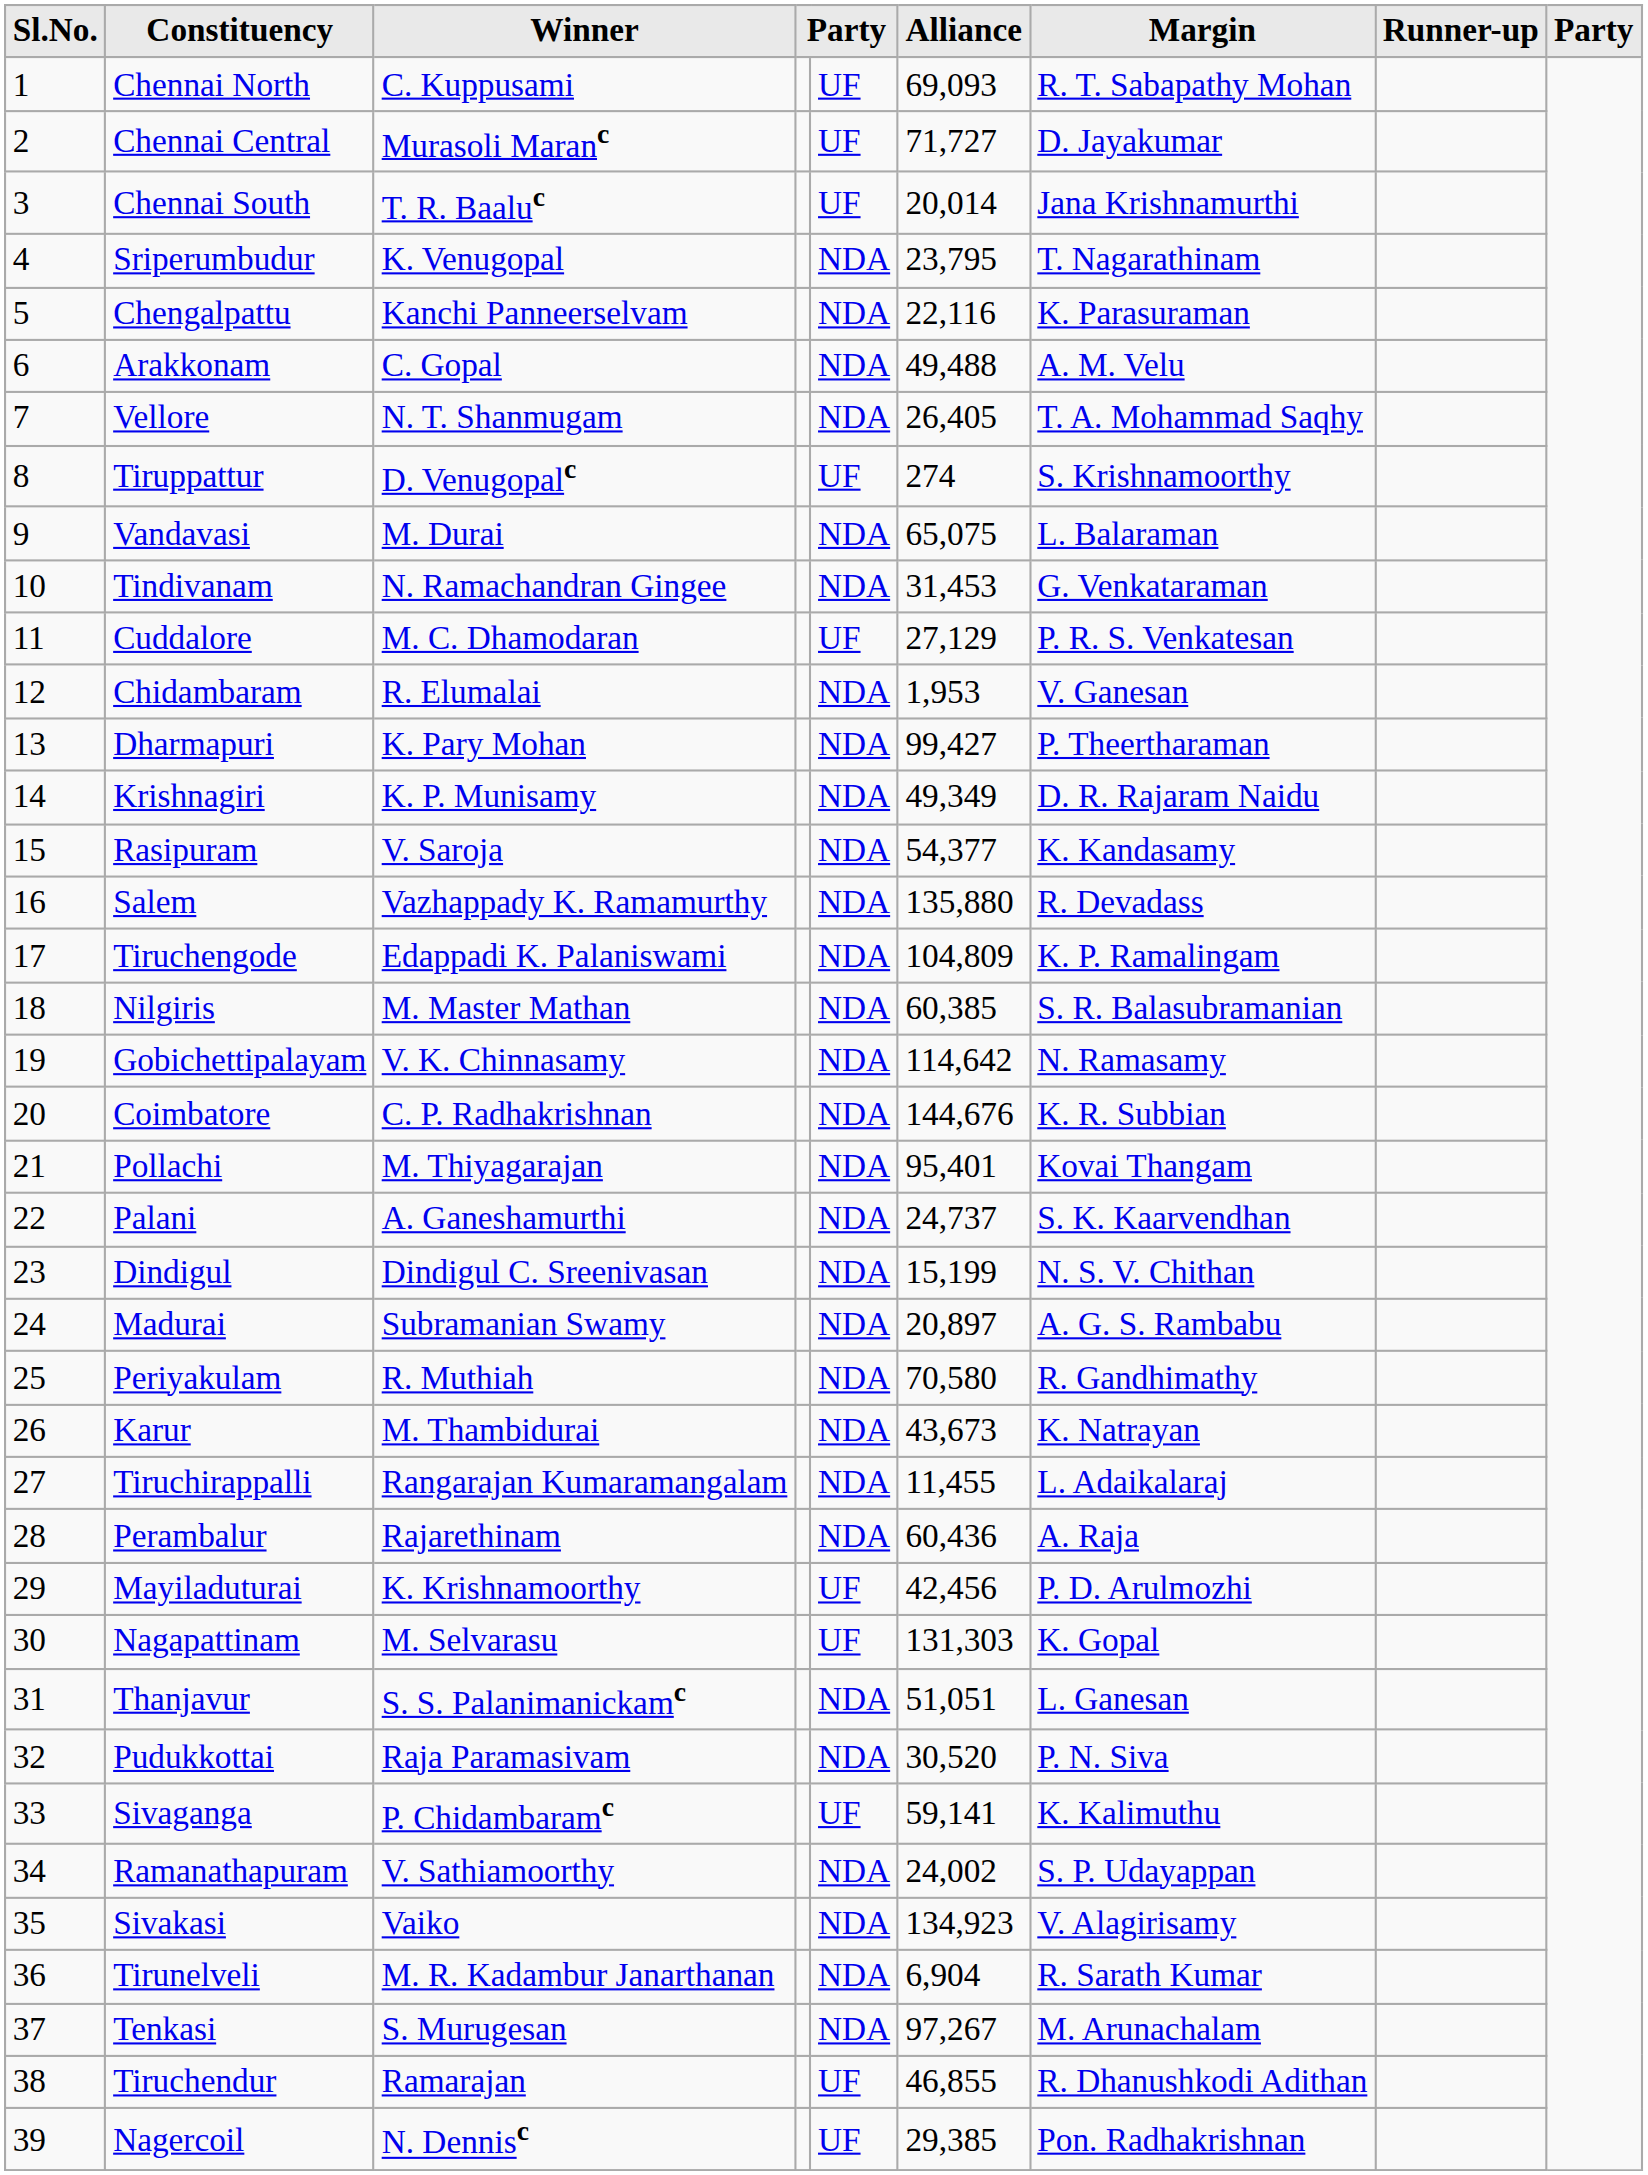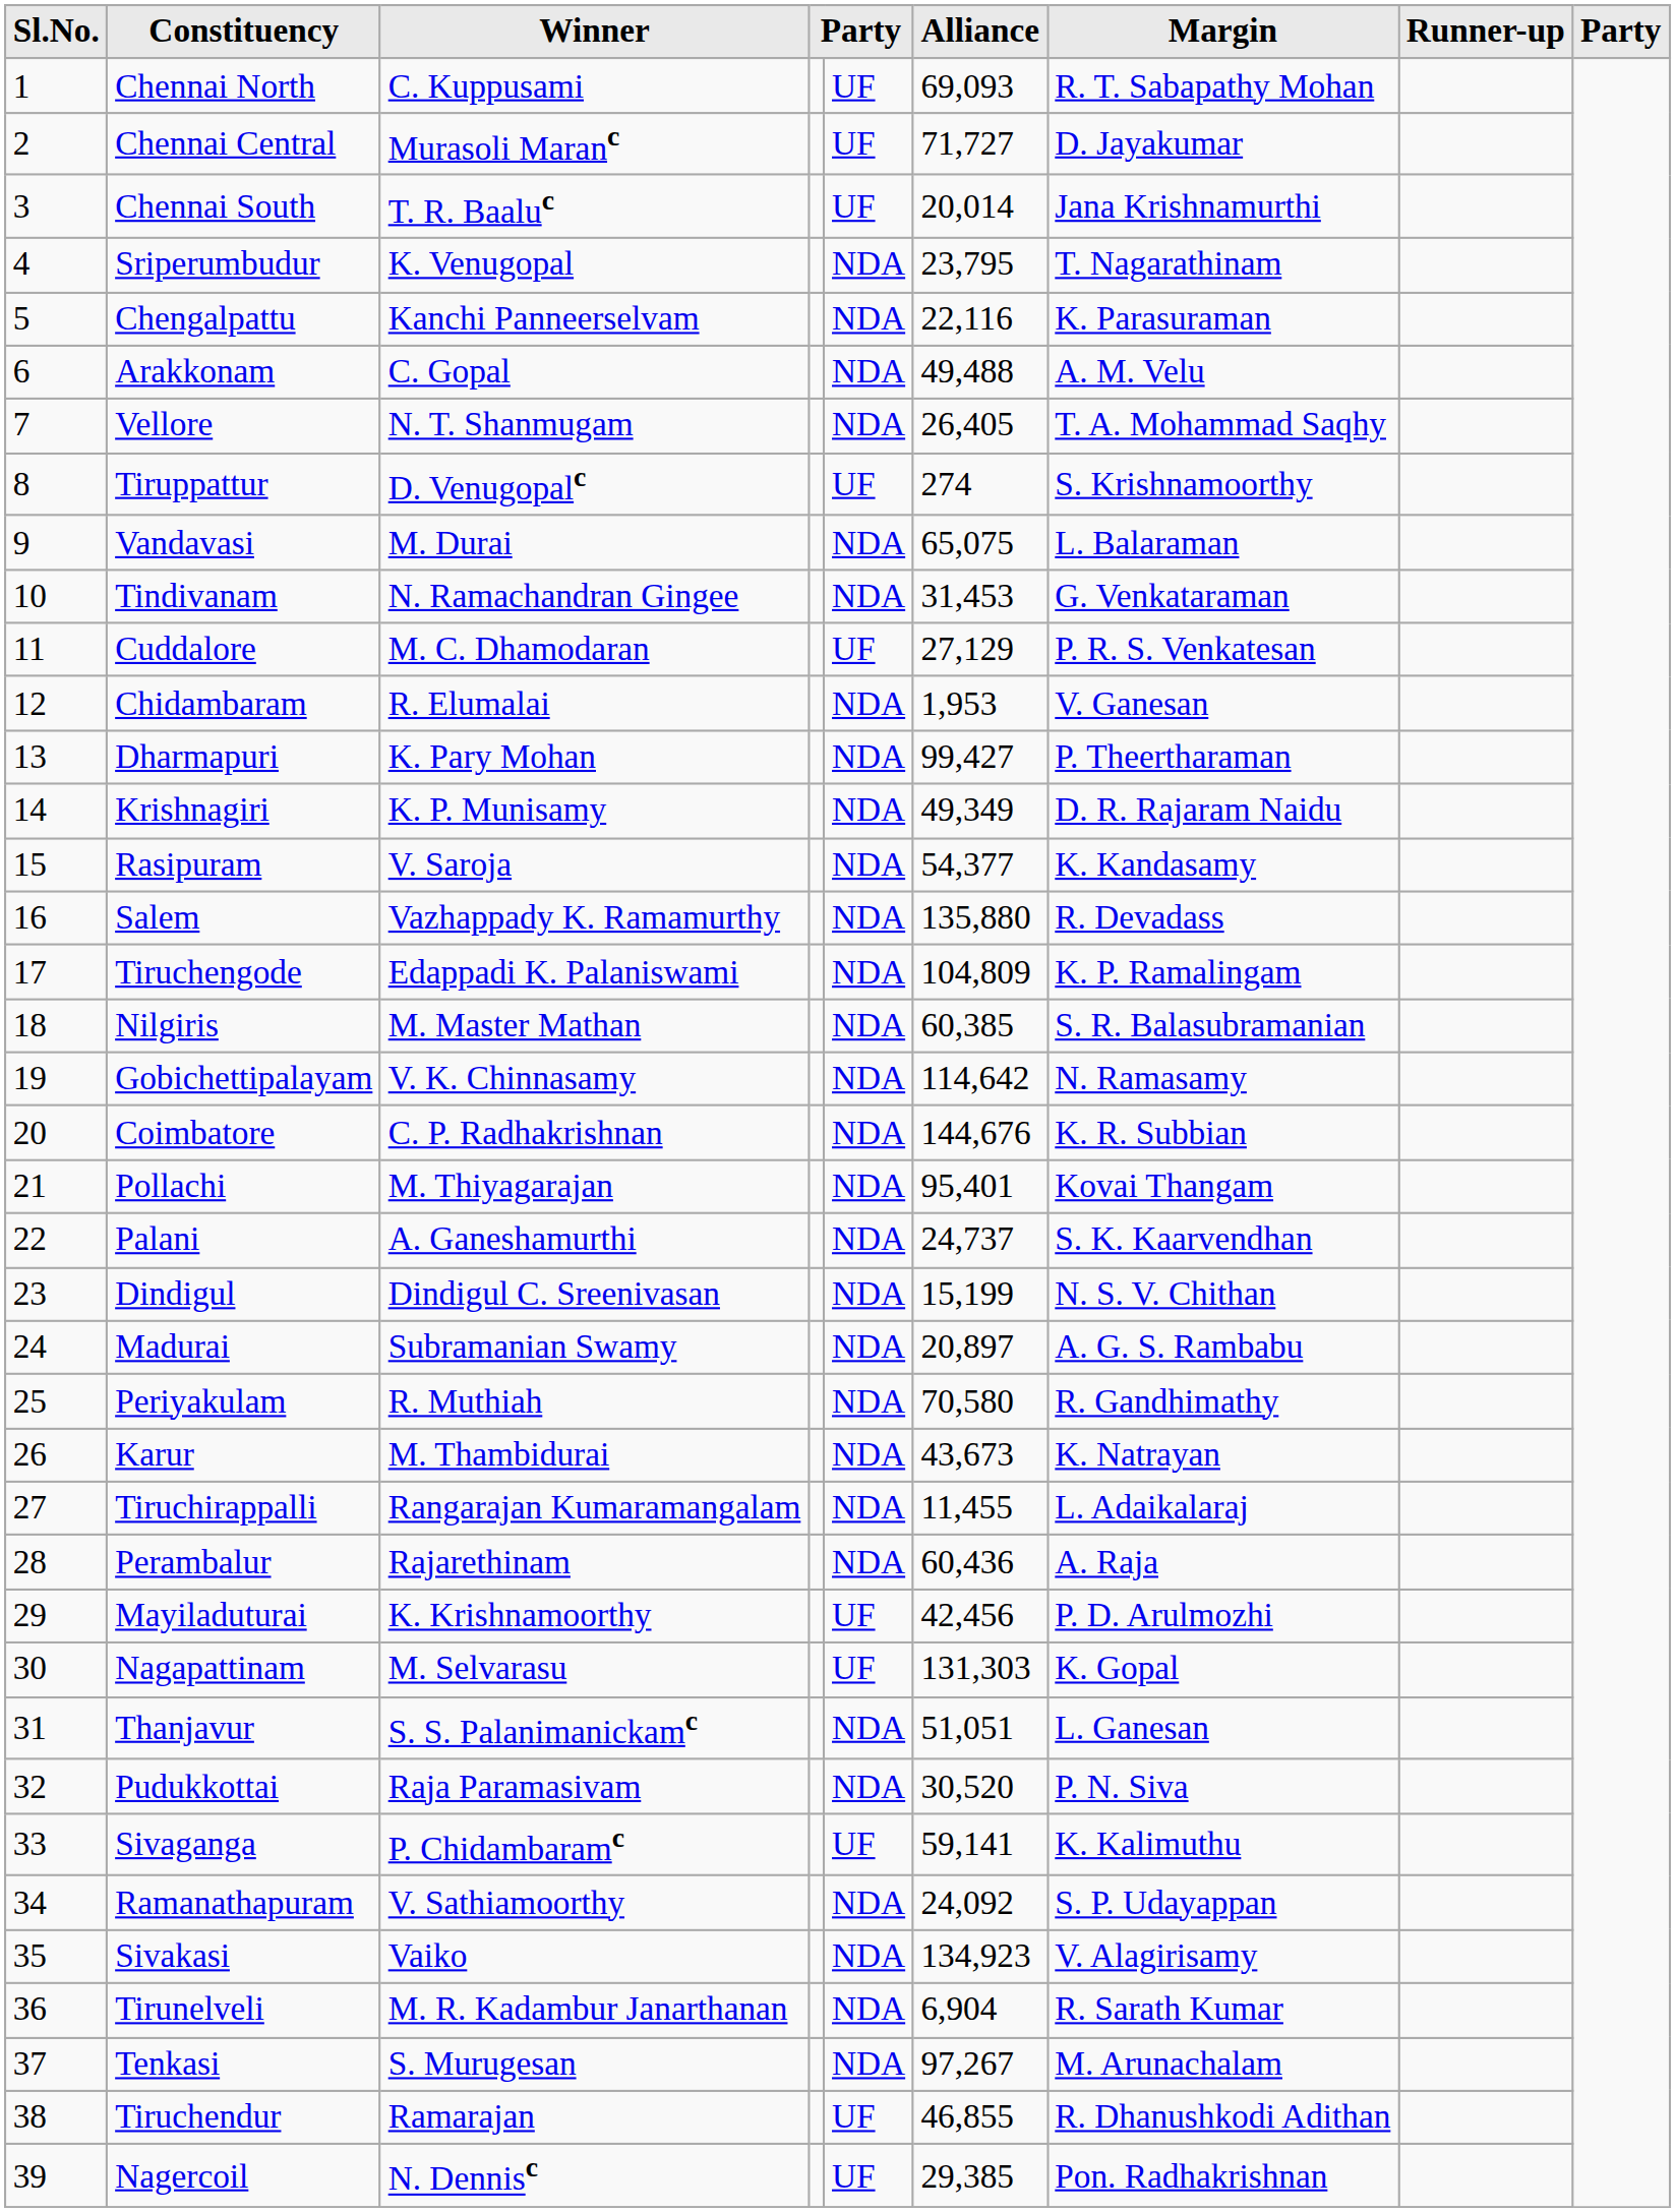 <table class="wikitable sortable">
 <tr>
 <th style="background-color:#E9E9E9" align=left valign=top>Sl.No.</th>
 <th style="background-color:#E9E9E9" align=left valign=top>Constituency</th>
 <th style="background-color:#E9E9E9" align=left valign=top>Winner</th>
 <th style="background-color:#E9E9E9" align=right colspan="2">Party</th>
 <th style="background-color:#E9E9E9" align=right>Alliance</th>
 <th style="background-color:#E9E9E9" align=right>Margin</th>
 <th style="background-color:#E9E9E9" align=right>Runner-up</th>
 <th style="background-color:#E9E9E9" align=right colspan="2">Party</th>
 </tr>
 <tr>
 <td>1</td>
 <td><a href='#'>Chennai North</a></td>
 <td><a href='#'>C. Kuppusami</a></td>
 <td></td>
 <td><a href='#'>UF</a></td>
 <td>69,093</td>
 <td><a href='#'>R. T. Sabapathy Mohan</a></td>
 <td></td>
 </tr>
 <tr>
 <td>2</td>
 <td><a href='#'>Chennai Central</a></td>
 <td><a href='#'>Murasoli Maran</a><sup><strong>c</strong></sup></td>
 <td></td>
 <td><a href='#'>UF</a></td>
 <td>71,727</td>
 <td><a href='#'>D. Jayakumar</a></td>
 <td></td>
 </tr>
 <tr>
 <td>3</td>
 <td><a href='#'>Chennai South</a></td>
 <td><a href='#'>T. R. Baalu</a><sup><strong>c</strong></sup></td>
 <td></td>
 <td><a href='#'>UF</a></td>
 <td>20,014</td>
 <td><a href='#'>Jana Krishnamurthi</a></td>
 <td></td>
 </tr>
 <tr>
 <td>4</td>
 <td><a href='#'>Sriperumbudur</a></td>
 <td><a href='#'>K. Venugopal</a></td>
 <td></td>
 <td><a href='#'>NDA</a></td>
 <td>23,795</td>
 <td><a href='#'>T. Nagarathinam</a></td>
 <td></td>
 </tr>
 <tr>
 <td>5</td>
 <td><a href='#'>Chengalpattu</a></td>
 <td><a href='#'>Kanchi Panneerselvam</a></td>
 <td></td>
 <td><a href='#'>NDA</a></td>
 <td>22,116</td>
 <td><a href='#'>K. Parasuraman</a></td>
 <td></td>
 </tr>
 <tr>
 <td>6</td>
 <td><a href='#'>Arakkonam</a></td>
 <td><a href='#'>C. Gopal</a></td>
 <td></td>
 <td><a href='#'>NDA</a></td>
 <td>49,488</td>
 <td><a href='#'>A. M. Velu</a></td>
 <td></td>
 </tr>
 <tr>
 <td>7</td>
 <td><a href='#'>Vellore</a></td>
 <td><a href='#'>N. T. Shanmugam</a></td>
 <td></td>
 <td><a href='#'>NDA</a></td>
 <td>26,405</td>
 <td><a href='#'>T. A. Mohammad Saqhy</a></td>
 <td></td>
 </tr>
 <tr>
 <td>8</td>
 <td><a href='#'>Tiruppattur</a></td>
 <td><a href='#'>D. Venugopal</a><sup><strong>c</strong></sup></td>
 <td></td>
 <td><a href='#'>UF</a></td>
 <td>274</td>
 <td><a href='#'>S. Krishnamoorthy</a></td>
 <td></td>
 </tr>
 <tr>
 <td>9</td>
 <td><a href='#'>Vandavasi</a></td>
 <td><a href='#'>M. Durai</a></td>
 <td></td>
 <td><a href='#'>NDA</a></td>
 <td>65,075</td>
 <td><a href='#'>L. Balaraman</a></td>
 <td></td>
 </tr>
 <tr>
 <td>10</td>
 <td><a href='#'>Tindivanam</a></td>
 <td><a href='#'>N. Ramachandran Gingee</a></td>
 <td></td>
 <td><a href='#'>NDA</a></td>
 <td>31,453</td>
 <td><a href='#'>G. Venkataraman</a></td>
 <td></td>
 </tr>
 <tr>
 <td>11</td>
 <td><a href='#'>Cuddalore</a></td>
 <td><a href='#'>M. C. Dhamodaran</a></td>
 <td></td>
 <td><a href='#'>UF</a></td>
 <td>27,129</td>
 <td><a href='#'>P. R. S. Venkatesan</a></td>
 <td></td>
 </tr>
 <tr>
 <td>12</td>
 <td><a href='#'>Chidambaram</a></td>
 <td><a href='#'>R. Elumalai</a></td>
 <td></td>
 <td><a href='#'>NDA</a></td>
 <td>1,953</td>
 <td><a href='#'>V. Ganesan</a></td>
 <td></td>
 </tr>
 <tr>
 <td>13</td>
 <td><a href='#'>Dharmapuri</a></td>
 <td><a href='#'>K. Pary Mohan</a></td>
 <td></td>
 <td><a href='#'>NDA</a></td>
 <td>99,427</td>
 <td><a href='#'>P. Theertharaman</a></td>
 <td></td>
 </tr>
 <tr>
 <td>14</td>
 <td><a href='#'>Krishnagiri</a></td>
 <td><a href='#'>K. P. Munisamy</a></td>
 <td></td>
 <td><a href='#'>NDA</a></td>
 <td>49,349</td>
 <td><a href='#'>D. R. Rajaram Naidu</a></td>
 <td></td>
 </tr>
 <tr>
 <td>15</td>
 <td><a href='#'>Rasipuram</a></td>
 <td><a href='#'>V. Saroja</a></td>
 <td></td>
 <td><a href='#'>NDA</a></td>
 <td>54,377</td>
 <td><a href='#'>K. Kandasamy</a></td>
 <td></td>
 </tr>
 <tr>
 <td>16</td>
 <td><a href='#'>Salem</a></td>
 <td><a href='#'>Vazhappady K. Ramamurthy</a></td>
 <td></td>
 <td><a href='#'>NDA</a></td>
 <td>135,880</td>
 <td><a href='#'>R. Devadass</a></td>
 <td></td>
 </tr>
 <tr>
 <td>17</td>
 <td><a href='#'>Tiruchengode</a></td>
 <td><a href='#'>Edappadi K. Palaniswami</a></td>
 <td></td>
 <td><a href='#'>NDA</a></td>
 <td>104,809</td>
 <td><a href='#'>K. P. Ramalingam</a></td>
 <td></td>
 </tr>
 <tr>
 <td>18</td>
 <td><a href='#'>Nilgiris</a></td>
 <td><a href='#'>M. Master Mathan</a></td>
 <td></td>
 <td><a href='#'>NDA</a></td>
 <td>60,385</td>
 <td><a href='#'>S. R. Balasubramanian</a></td>
 <td></td>
 </tr>
 <tr>
 <td>19</td>
 <td><a href='#'>Gobichettipalayam</a></td>
 <td><a href='#'>V. K. Chinnasamy</a></td>
 <td></td>
 <td><a href='#'>NDA</a></td>
 <td>114,642</td>
 <td><a href='#'>N. Ramasamy</a></td>
 <td></td>
 </tr>
 <tr>
 <td>20</td>
 <td><a href='#'>Coimbatore</a></td>
 <td><a href='#'>C. P. Radhakrishnan</a></td>
 <td></td>
 <td><a href='#'>NDA</a></td>
 <td>144,676</td>
 <td><a href='#'>K. R. Subbian</a></td>
 <td></td>
 </tr>
 <tr>
 <td>21</td>
 <td><a href='#'>Pollachi</a></td>
 <td><a href='#'>M. Thiyagarajan</a></td>
 <td></td>
 <td><a href='#'>NDA</a></td>
 <td>95,401</td>
 <td><a href='#'>Kovai Thangam</a></td>
 <td></td>
 </tr>
 <tr>
 <td>22</td>
 <td><a href='#'>Palani</a></td>
 <td><a href='#'>A. Ganeshamurthi</a></td>
 <td></td>
 <td><a href='#'>NDA</a></td>
 <td>24,737</td>
 <td><a href='#'>S. K. Kaarvendhan</a></td>
 <td></td>
 </tr>
 <tr>
 <td>23</td>
 <td><a href='#'>Dindigul</a></td>
 <td><a href='#'>Dindigul C. Sreenivasan</a></td>
 <td></td>
 <td><a href='#'>NDA</a></td>
 <td>15,199</td>
 <td><a href='#'>N. S. V. Chithan</a></td>
 <td></td>
 </tr>
 <tr>
 <td>24</td>
 <td><a href='#'>Madurai</a></td>
 <td><a href='#'>Subramanian Swamy</a></td>
 <td></td>
 <td><a href='#'>NDA</a></td>
 <td>20,897</td>
 <td><a href='#'>A. G. S. Rambabu</a></td>
 <td></td>
 </tr>
 <tr>
 <td>25</td>
 <td><a href='#'>Periyakulam</a></td>
 <td><a href='#'>R. Muthiah</a></td>
 <td></td>
 <td><a href='#'>NDA</a></td>
 <td>70,580</td>
 <td><a href='#'>R. Gandhimathy</a></td>
 <td></td>
 </tr>
 <tr>
 <td>26</td>
 <td><a href='#'>Karur</a></td>
 <td><a href='#'>M. Thambidurai</a></td>
 <td></td>
 <td><a href='#'>NDA</a></td>
 <td>43,673</td>
 <td><a href='#'>K. Natrayan</a></td>
 <td></td>
 </tr>
 <tr>
 <td>27</td>
 <td><a href='#'>Tiruchirappalli</a></td>
 <td><a href='#'>Rangarajan Kumaramangalam</a></td>
 <td></td>
 <td><a href='#'>NDA</a></td>
 <td>11,455</td>
 <td><a href='#'>L. Adaikalaraj</a></td>
 <td></td>
 </tr>
 <tr>
 <td>28</td>
 <td><a href='#'>Perambalur</a></td>
 <td><a href='#'>Rajarethinam</a></td>
 <td></td>
 <td><a href='#'>NDA</a></td>
 <td>60,436</td>
 <td><a href='#'>A. Raja</a></td>
 <td></td>
 </tr>
 <tr>
 <td>29</td>
 <td><a href='#'>Mayiladuturai</a></td>
 <td><a href='#'>K. Krishnamoorthy</a></td>
 <td></td>
 <td><a href='#'>UF</a></td>
 <td>42,456</td>
 <td><a href='#'>P. D. Arulmozhi</a></td>
 <td></td>
 </tr>
 <tr>
 <td>30</td>
 <td><a href='#'>Nagapattinam</a></td>
 <td><a href='#'>M. Selvarasu</a></td>
 <td></td>
 <td><a href='#'>UF</a></td>
 <td>131,303</td>
 <td><a href='#'>K. Gopal</a></td>
 <td></td>
 </tr>
 <tr>
 <td>31</td>
 <td><a href='#'>Thanjavur</a></td>
 <td><a href='#'>S. S. Palanimanickam</a><sup><strong>c</strong></sup></td>
 <td></td>
 <td><a href='#'>NDA</a></td>
 <td>51,051</td>
 <td><a href='#'>L. Ganesan</a></td>
 <td></td>
 </tr>
 <tr>
 <td>32</td>
 <td><a href='#'>Pudukkottai</a></td>
 <td><a href='#'>Raja Paramasivam</a></td>
 <td></td>
 <td><a href='#'>NDA</a></td>
 <td>30,520</td>
 <td><a href='#'>P. N. Siva</a></td>
 <td></td>
 </tr>
 <tr>
 <td>33</td>
 <td><a href='#'>Sivaganga</a></td>
 <td><a href='#'>P. Chidambaram</a><sup><strong>c</strong></sup></td>
 <td></td>
 <td><a href='#'>UF</a></td>
 <td>59,141</td>
 <td><a href='#'>K. Kalimuthu</a></td>
 <td></td>
 </tr>
 <tr>
 <td>34</td>
 <td><a href='#'>Ramanathapuram</a></td>
 <td><a href='#'>V. Sathiamoorthy</a></td>
 <td></td>
 <td><a href='#'>NDA</a></td>
-<td>24,002</td>
+<td>24,092</td>
 <td><a href='#'>S. P. Udayappan</a></td>
 <td></td>
 </tr>
 <tr>
 <td>35</td>
 <td><a href='#'>Sivakasi</a></td>
 <td><a href='#'>Vaiko</a></td>
 <td></td>
 <td><a href='#'>NDA</a></td>
 <td>134,923</td>
 <td><a href='#'>V. Alagirisamy</a></td>
 <td></td>
 </tr>
 <tr>
 <td>36</td>
 <td><a href='#'>Tirunelveli</a></td>
 <td><a href='#'>M. R. Kadambur Janarthanan</a></td>
 <td></td>
 <td><a href='#'>NDA</a></td>
 <td>6,904</td>
 <td><a href='#'>R. Sarath Kumar</a></td>
 <td></td>
 </tr>
 <tr>
 <td>37</td>
 <td><a href='#'>Tenkasi</a></td>
 <td><a href='#'>S. Murugesan</a></td>
 <td></td>
 <td><a href='#'>NDA</a></td>
 <td>97,267</td>
 <td><a href='#'>M. Arunachalam</a></td>
 <td></td>
 </tr>
 <tr>
 <td>38</td>
 <td><a href='#'>Tiruchendur</a></td>
 <td><a href='#'>Ramarajan</a></td>
 <td></td>
 <td><a href='#'>UF</a></td>
 <td>46,855</td>
 <td><a href='#'>R. Dhanushkodi Adithan</a></td>
 <td></td>
 </tr>
 <tr>
 <td>39</td>
 <td><a href='#'>Nagercoil</a></td>
 <td><a href='#'>N. Dennis</a><sup><strong>c</strong></sup></td>
 <td></td>
 <td><a href='#'>UF</a></td>
 <td>29,385</td>
 <td><a href='#'>Pon. Radhakrishnan</a></td>
 <td></td>
 </tr>
 <tr>
 </tr>
 </table>
